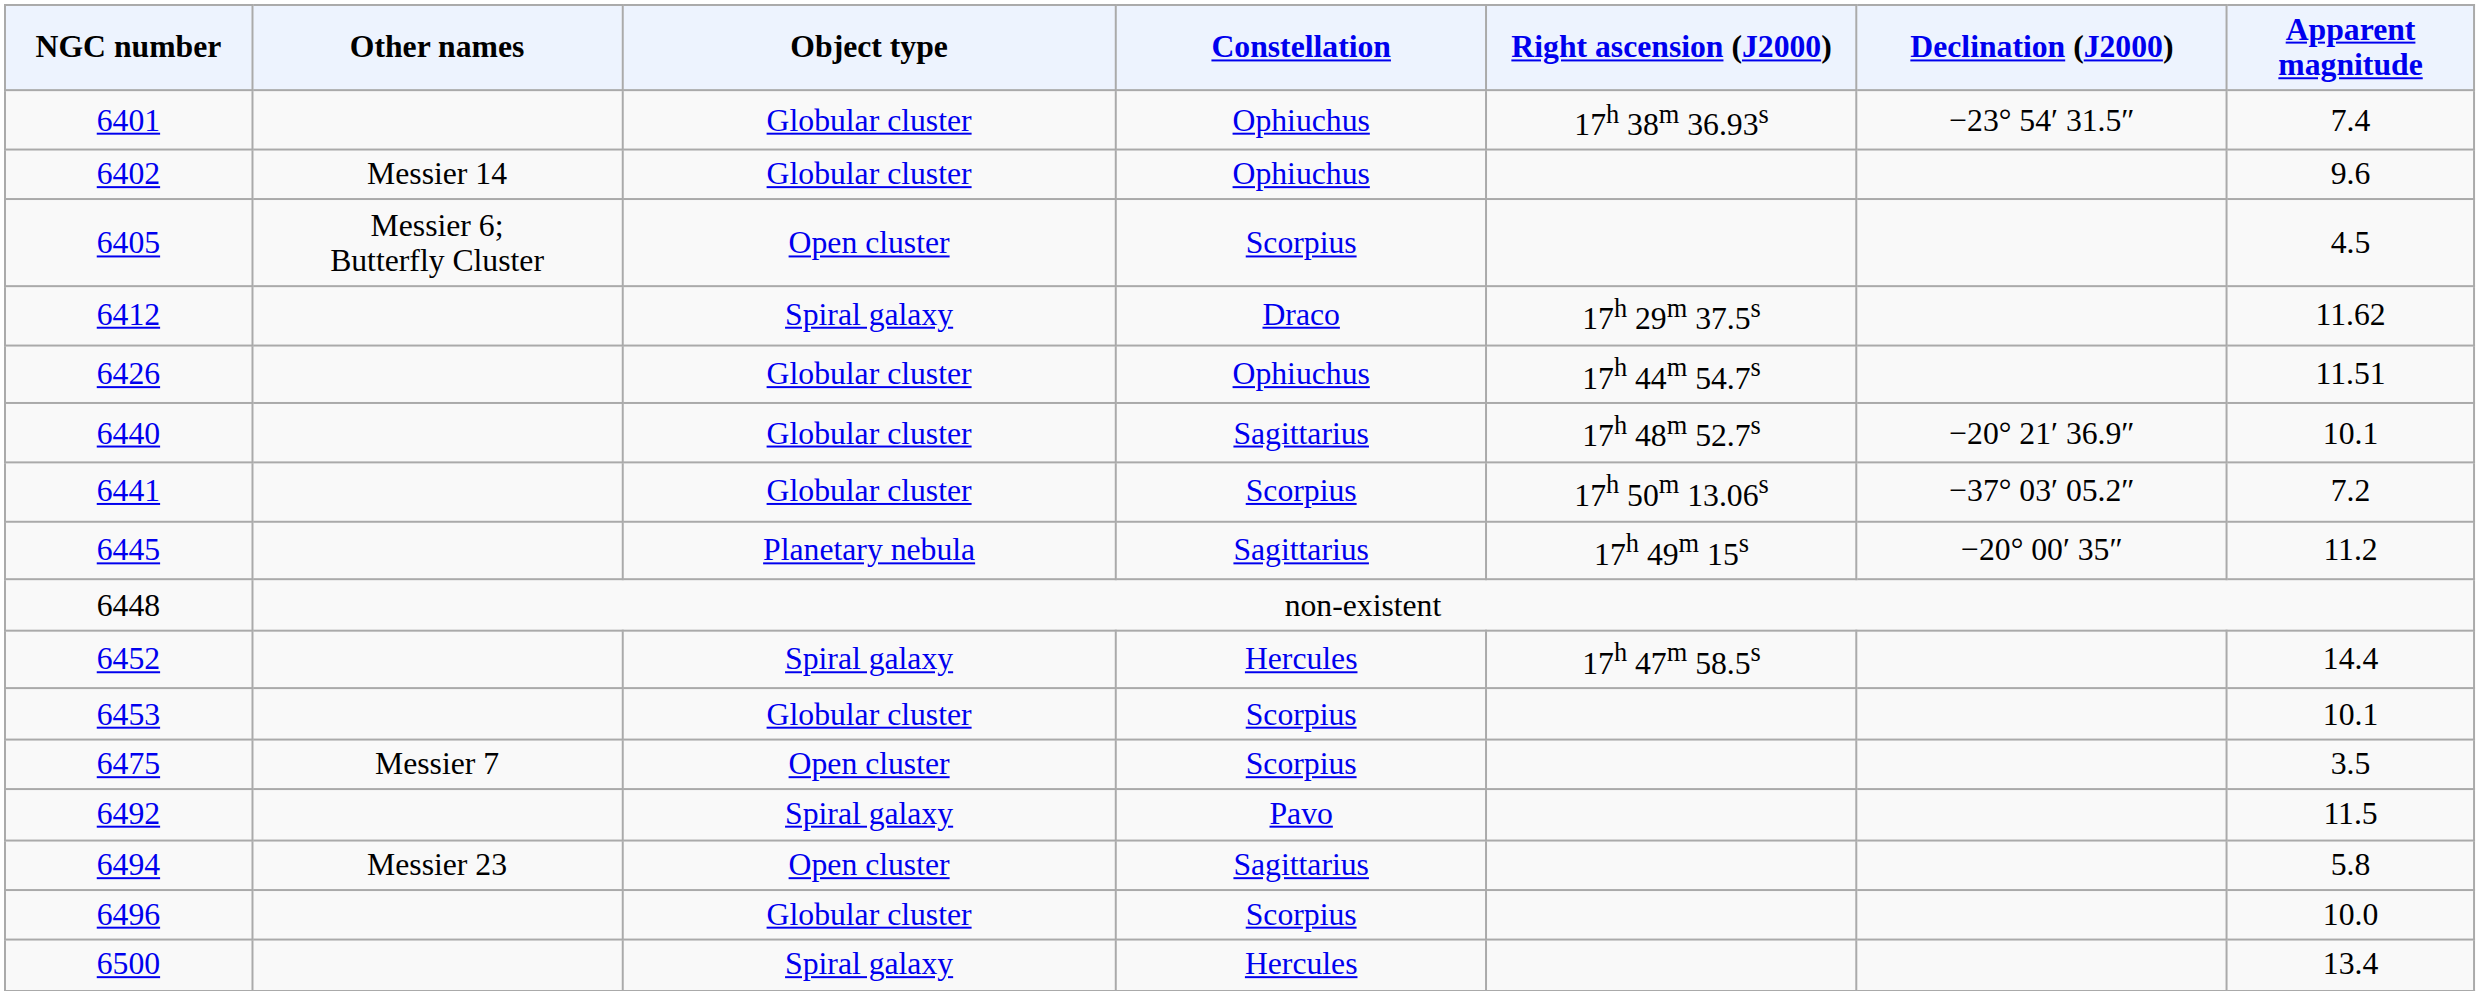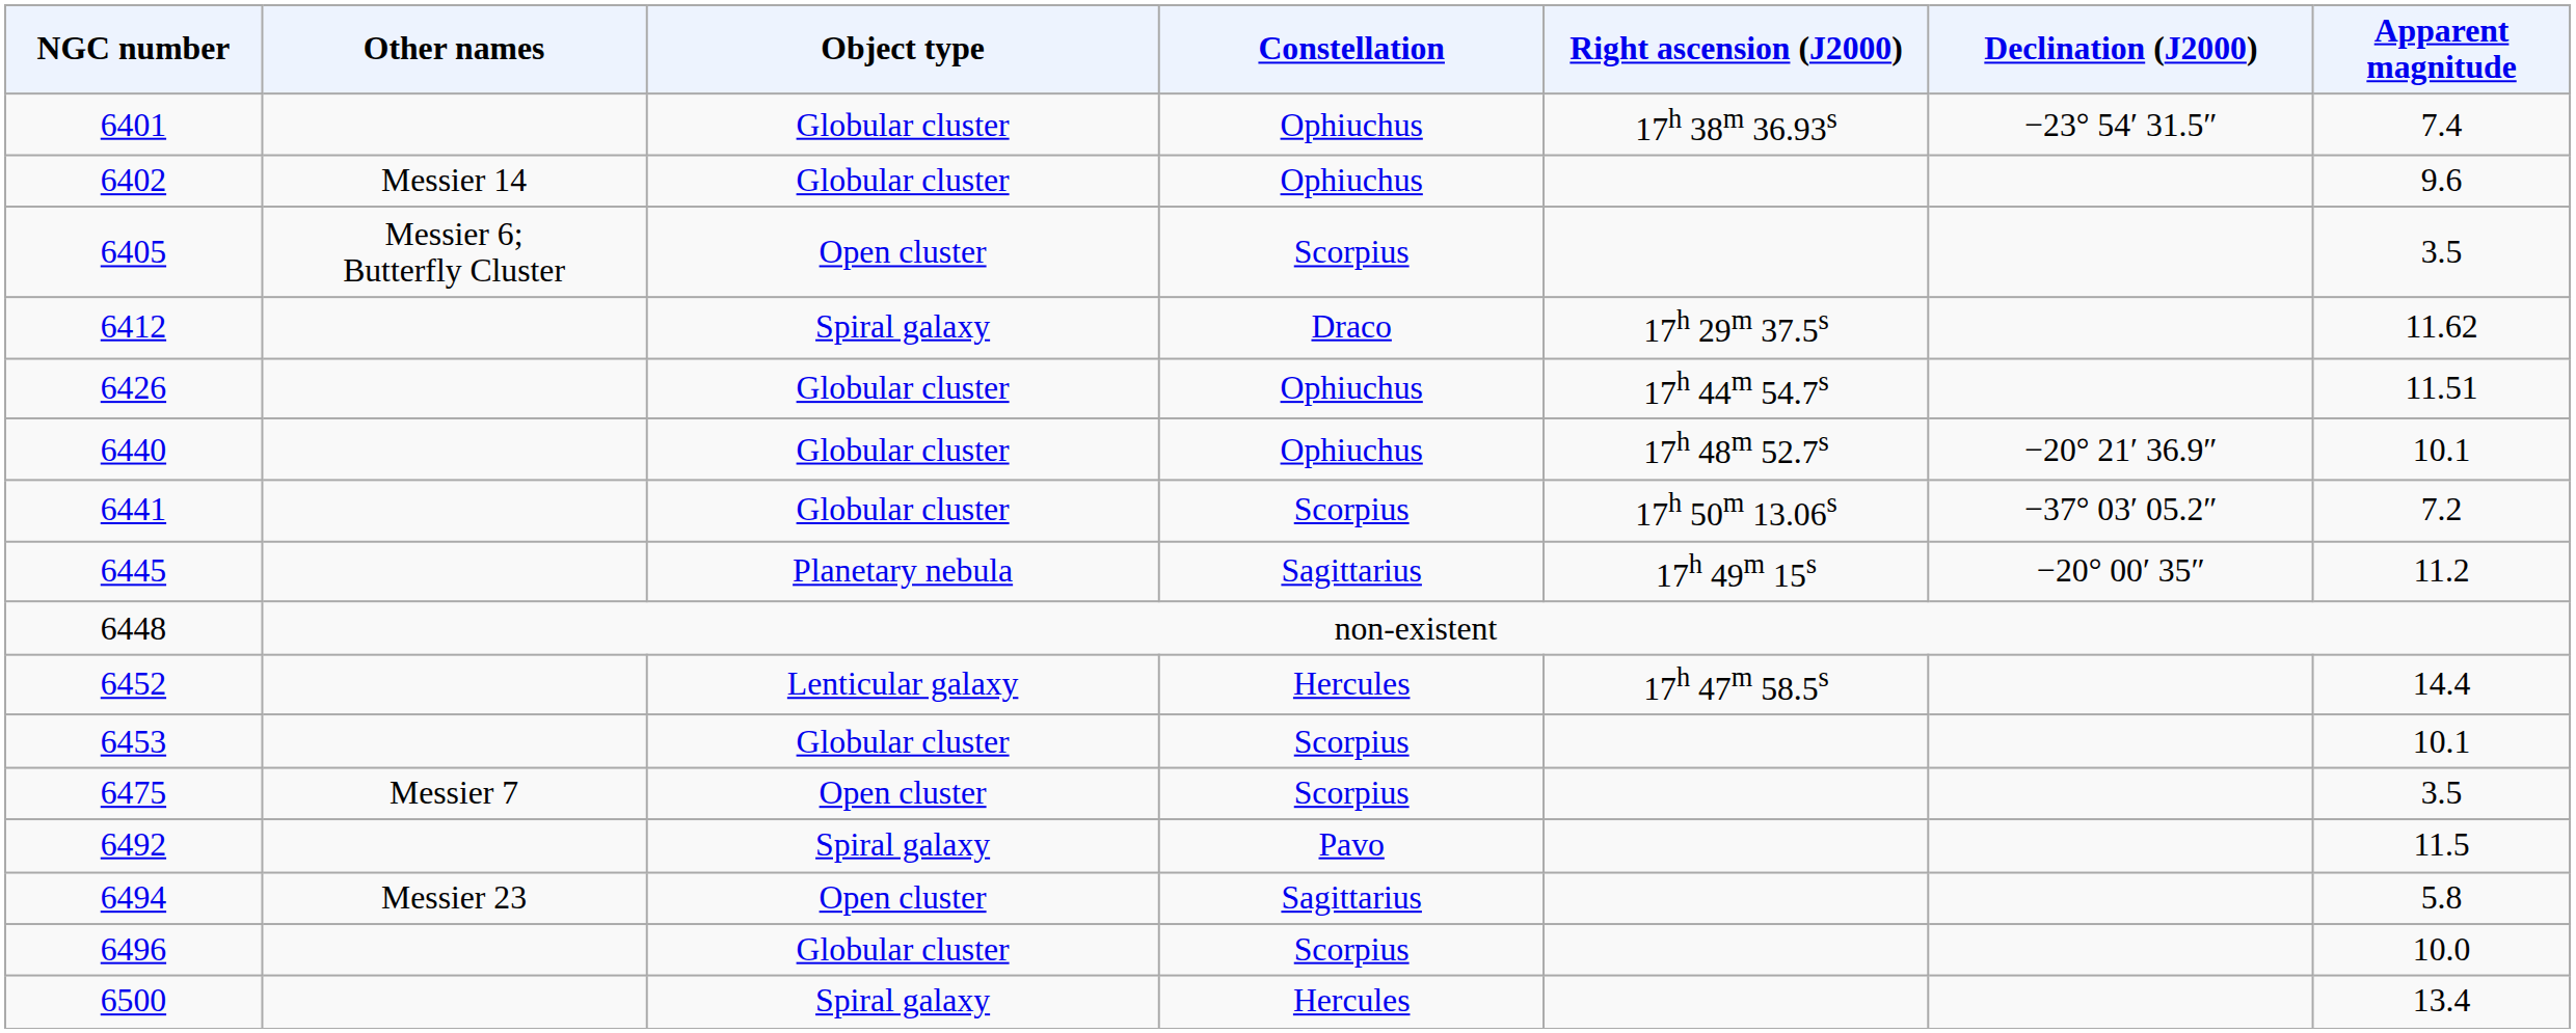 <table class="wikitable sortable sticky-header sort-under" style="text-align: center;">
 <tr>
 <th style="background-color:#edf3fe; width: 10%;">NGC number</th>
 <th style="background-color:#edf3fe; width: 15%;">Other names</th>
 <th style="background-color:#edf3fe; width: 20%;">Object type</th>
 <th style="background-color:#edf3fe; width: 15%;"><a href='#'>Constellation</a></th>
 <th style="background-color:#edf3fe; width: 15%;"><a href='#'>Right ascension</a> (<a href='#'>J2000</a>)</th>
 <th style="background-color:#edf3fe; width: 15%;"><a href='#'>Declination</a> (<a href='#'>J2000</a>)</th>
 <th style="background-color:#edf3fe; width: 10%;"><a href='#'>Apparent magnitude</a></th>
 </tr>
 <tr>
 <td><a href='#'>6401</a></td>
 <td></td>
 <td><a href='#'>Globular cluster</a></td>
 <td><a href='#'>Ophiuchus</a></td>
 <td>17<sup>h</sup> 38<sup>m</sup> 36.93<sup>s</sup></td>
 <td>−23° 54′ 31.5″</td>
 <td>7.4</td>
 </tr>
 <tr>
 <td><a href='#'>6402</a></td>
 <td>Messier 14</td>
 <td><a href='#'>Globular cluster</a></td>
 <td><a href='#'>Ophiuchus</a></td>
 <td></td>
 <td></td>
 <td>9.6</td>
 </tr>
 <tr>
 <td><a href='#'>6405</a></td>
 <td>Messier 6;<br>Butterfly Cluster</td>
 <td><a href='#'>Open cluster</a></td>
 <td><a href='#'>Scorpius</a></td>
 <td></td>
 <td></td>
-<td>4.5</td>
+<td>3.5</td>
 </tr>
 <tr>
 <td><a href='#'>6412</a></td>
 <td></td>
 <td><a href='#'>Spiral galaxy</a></td>
 <td><a href='#'>Draco</a></td>
 <td>17<sup>h</sup> 29<sup>m</sup> 37.5<sup>s</sup></td>
 <td></td>
 <td>11.62</td>
 </tr>
 <tr>
 <td><a href='#'>6426</a></td>
 <td></td>
 <td><a href='#'>Globular cluster</a></td>
 <td><a href='#'>Ophiuchus</a></td>
 <td>17<sup>h</sup> 44<sup>m</sup> 54.7<sup>s</sup></td>
 <td></td>
 <td>11.51</td>
 </tr>
 <tr>
 <td><a href='#'>6440</a></td>
 <td></td>
 <td><a href='#'>Globular cluster</a></td>
-<td><a href='#'>Sagittarius</a></td>
+<td><a href='#'>Ophiuchus</a></td>
 <td>17<sup>h</sup> 48<sup>m</sup> 52.7<sup>s</sup></td>
 <td>−20° 21′ 36.9″</td>
 <td>10.1</td>
 </tr>
 <tr>
 <td><a href='#'>6441</a></td>
 <td></td>
 <td><a href='#'>Globular cluster</a></td>
 <td><a href='#'>Scorpius</a></td>
 <td>17<sup>h</sup> 50<sup>m</sup> 13.06<sup>s</sup></td>
 <td>−37° 03′ 05.2″</td>
 <td>7.2</td>
 </tr>
 <tr>
 <td><a href='#'>6445</a></td>
 <td></td>
 <td><a href='#'>Planetary nebula</a></td>
 <td><a href='#'>Sagittarius</a></td>
 <td>17<sup>h</sup> 49<sup>m</sup> 15<sup>s</sup></td>
 <td>−20° 00′ 35″</td>
 <td>11.2</td>
 </tr>
 <tr>
 <td>6448</td>
 <td colspan=6>non-existent</td>
 </tr>
 <tr>
 <td><a href='#'>6452</a></td>
 <td></td>
-<td><a href='#'>Spiral galaxy</a></td>
+<td><a href='#'>Lenticular galaxy</a></td>
 <td><a href='#'>Hercules</a></td>
 <td>17<sup>h</sup> 47<sup>m</sup> 58.5<sup>s</sup></td>
 <td></td>
 <td>14.4</td>
 </tr>
 <tr>
 <td><a href='#'>6453</a></td>
 <td></td>
 <td><a href='#'>Globular cluster</a></td>
 <td><a href='#'>Scorpius</a></td>
 <td></td>
 <td></td>
 <td>10.1</td>
 </tr>
 <tr>
 <td><a href='#'>6475</a></td>
 <td>Messier 7</td>
 <td><a href='#'>Open cluster</a></td>
 <td><a href='#'>Scorpius</a></td>
 <td></td>
 <td></td>
 <td>3.5</td>
 </tr>
 <tr>
 <td><a href='#'>6492</a></td>
 <td></td>
 <td><a href='#'>Spiral galaxy</a></td>
 <td><a href='#'>Pavo</a></td>
 <td></td>
 <td></td>
 <td>11.5</td>
 </tr>
 <tr>
 <td><a href='#'>6494</a></td>
 <td>Messier 23</td>
 <td><a href='#'>Open cluster</a></td>
 <td><a href='#'>Sagittarius</a></td>
 <td></td>
 <td></td>
 <td>5.8</td>
 </tr>
 <tr>
 <td><a href='#'>6496</a></td>
 <td></td>
 <td><a href='#'>Globular cluster</a></td>
 <td><a href='#'>Scorpius</a></td>
 <td></td>
 <td></td>
 <td>10.0</td>
 </tr>
 <tr>
 <td><a href='#'>6500</a></td>
 <td></td>
 <td><a href='#'>Spiral galaxy</a></td>
 <td><a href='#'>Hercules</a></td>
 <td></td>
 <td></td>
 <td>13.4</td>
 </tr>
 <tr>
 </tr>
 </table>
